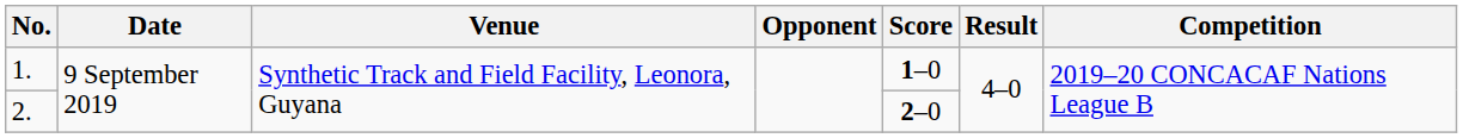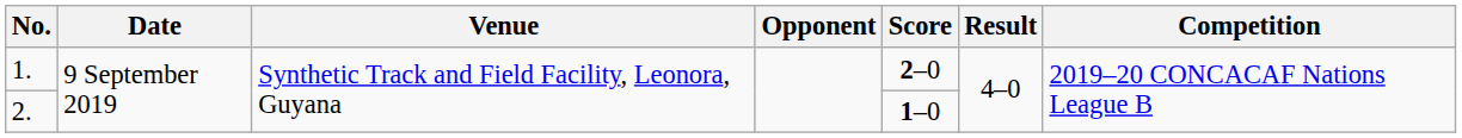 <table class="wikitable">
 <tr>
 <th>No.</th>
 <th>Date</th>
 <th>Venue</th>
 <th>Opponent</th>
 <th>Score</th>
 <th>Result</th>
 <th>Competition</th>
 </tr>
 <tr>
 <td>1.</td>
 <td rowspan="2">9 September 2019</td>
 <td rowspan="2"><a href='#'>Synthetic Track and Field Facility</a>, <a href='#'>Leonora</a>, Guyana</td>
 <td rowspan="2"></td>
-<td align=center><strong>1</strong>–0</td>
+<td align=center><strong>2</strong>–0</td>
 <td rowspan="2" style="text-align:center">4–0</td>
 <td rowspan="2"><a href='#'>2019–20 CONCACAF Nations League B</a></td>
 </tr>
 <tr>
 <td>2.</td>
-<td align=center><strong>2</strong>–0</td>
+<td align=center><strong>1</strong>–0</td>
 </tr>
 </table>
